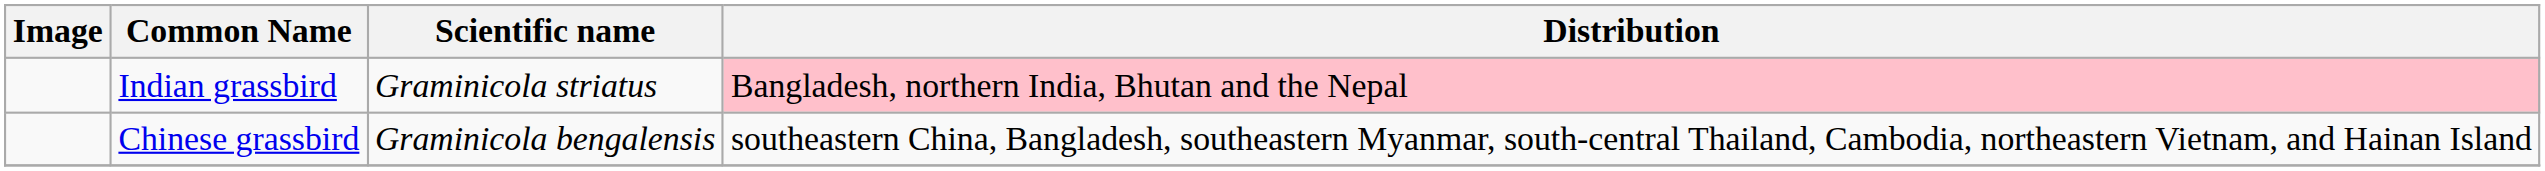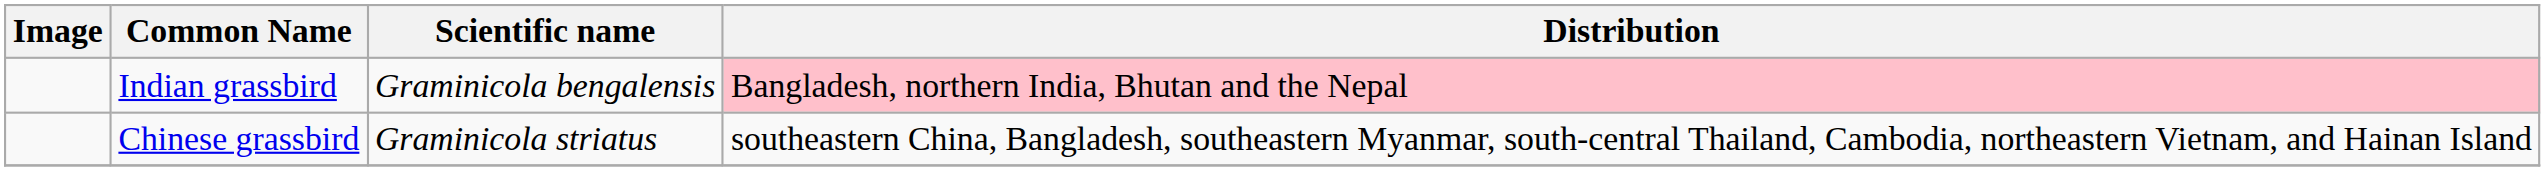 <table class="wikitable">
 <tr>
 <th>Image</th>
 <th>Common Name</th>
 <th>Scientific name</th>
 <th>Distribution</th>
 </tr>
 <tr>
 <td></td>
 <td><a href='#'>Indian grassbird</a></td>
-<td><em>Graminicola striatus</em></td>
+<td><em>Graminicola bengalensis</em></td>
 <td style="background: pink;">Bangladesh, northern India, Bhutan and the  Nepal</td>
 </tr>
 <tr>
 <td></td>
 <td><a href='#'>Chinese grassbird</a></td>
-<td><em>Graminicola bengalensis</em></td>
+<td><em>Graminicola striatus</em></td>
 <td>southeastern China, Bangladesh, southeastern Myanmar, south-central Thailand, Cambodia, northeastern Vietnam, and Hainan Island</td>
 </tr>
 <tr>
 </tr>
 </table>
